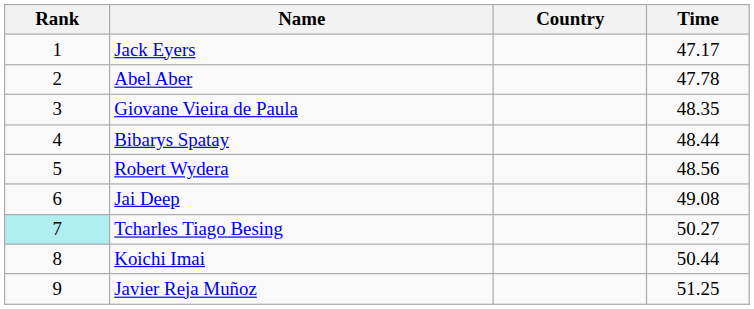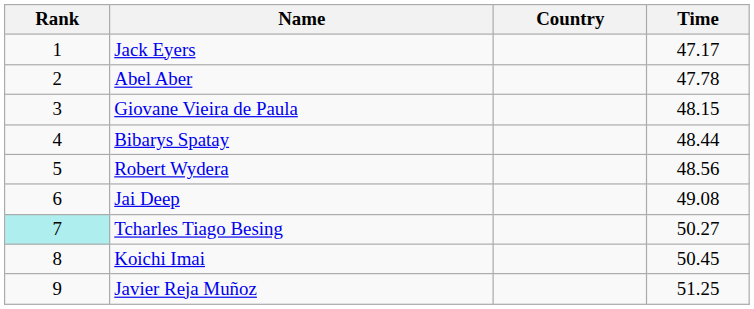 <table class="wikitable" style="text-align:center;width: 50%">
 <tr>
 <th>Rank</th>
 <th>Name</th>
 <th>Country</th>
 <th>Time</th>
 </tr>
 <tr>
 <td>1</td>
 <td align="left"><a href='#'>Jack Eyers</a></td>
 <td align="left"></td>
 <td>47.17</td>
 </tr>
 <tr>
 <td>2</td>
 <td align="left"><a href='#'>Abel Aber</a></td>
 <td align="left"></td>
 <td>47.78</td>
 </tr>
 <tr>
 <td>3</td>
 <td align="left"><a href='#'>Giovane Vieira de Paula</a></td>
 <td align="left"></td>
-<td>48.35</td>
+<td>48.15</td>
 </tr>
 <tr>
 <td>4</td>
 <td align="left"><a href='#'>Bibarys Spatay</a></td>
 <td align="left"></td>
 <td>48.44</td>
 </tr>
 <tr>
 <td>5</td>
 <td align="left"><a href='#'>Robert Wydera</a></td>
 <td align="left"></td>
 <td>48.56</td>
 </tr>
 <tr>
 <td>6</td>
 <td align="left"><a href='#'>Jai Deep</a></td>
 <td align="left"></td>
 <td>49.08</td>
 </tr>
 <tr>
 <td style="background: paleturquoise;">7</td>
 <td align="left"><a href='#'>Tcharles Tiago Besing</a></td>
 <td align="left"></td>
 <td>50.27</td>
 </tr>
 <tr>
 <td>8</td>
 <td align="left"><a href='#'>Koichi Imai</a></td>
 <td align="left"></td>
-<td>50.44</td>
+<td>50.45</td>
 </tr>
 <tr>
 <td>9</td>
 <td align="left"><a href='#'>Javier Reja Muñoz</a></td>
 <td align="left"></td>
 <td>51.25</td>
 </tr>
 </table>
